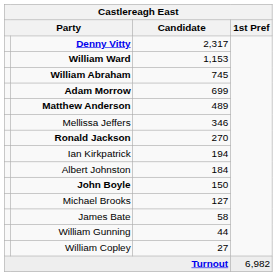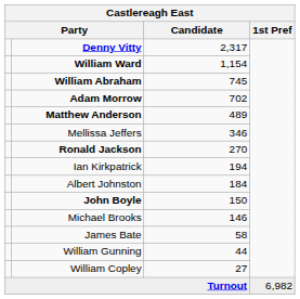 <table class="wikitable">
 <tr>
 <th colspan="4" align="center">Castlereagh East</th>
 </tr>
 <tr>
 <th colspan="2" align="center" width=200>Party</th>
 <th width=150>Candidate</th>
 <th width=60>1st Pref</th>
 </tr>
 <tr>
 <td></td>
 <td align="right"><strong><a href='#'>Denny Vitty</a></strong></td>
 <td align="right">2,317</td>
 </tr>
 <tr>
 <td></td>
 <td align="right"><strong>William Ward</strong></td>
-<td align="right">1,153</td>
+<td align="right">1,154</td>
 </tr>
 <tr>
 <td></td>
 <td align="right"><strong>William Abraham</strong></td>
 <td align="right">745</td>
 </tr>
 <tr>
 <td></td>
 <td align="right"><strong>Adam Morrow</strong></td>
-<td align="right">699</td>
+<td align="right">702</td>
 </tr>
 <tr>
 <td></td>
 <td align="right"><strong>Matthew Anderson</strong></td>
 <td align="right">489</td>
 </tr>
 <tr>
 <td></td>
 <td align="right">Mellissa Jeffers</td>
 <td align="right">346</td>
 </tr>
 <tr>
 <td></td>
 <td align="right"><strong>Ronald Jackson</strong></td>
 <td align="right">270</td>
 </tr>
 <tr>
 <td></td>
 <td align="right">Ian Kirkpatrick</td>
 <td align="right">194</td>
 </tr>
 <tr>
 <td></td>
 <td align="right">Albert Johnston</td>
 <td align="right">184</td>
 </tr>
 <tr>
 <td></td>
 <td align="right"><strong>John Boyle</strong></td>
 <td align="right">150</td>
 </tr>
 <tr>
 <td></td>
 <td align="right">Michael Brooks</td>
-<td align="right">127</td>
+<td align="right">146</td>
 </tr>
 <tr>
 <td></td>
 <td align="right">James Bate</td>
 <td align="right">58</td>
 </tr>
 <tr>
 <td></td>
 <td align="right">William Gunning</td>
 <td align="right">44</td>
 </tr>
 <tr>
 <td></td>
 <td align="right">William Copley</td>
 <td align="right">27</td>
 </tr>
 <tr bgcolor="EEEEEE">
 <td colspan=3 align="right"><strong><a href='#'>Turnout</a></strong></td>
 <td align="right">6,982</td>
 </tr>
 </table>
